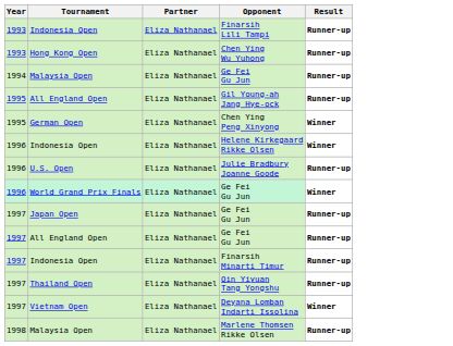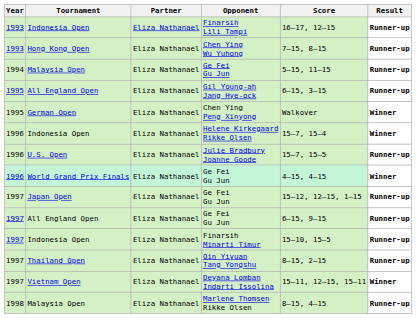 <table class="sortable wikitable" style="font-size: 90%;">
 <tr>
 <th>Year</th>
 <th>Tournament</th>
 <th>Partner</th>
 <th>Opponent</th>
+<th>Score</th>
 <th>Result</th>
 </tr>
 <tr style="background:#D4F1C5">
 <td align="center"><a href='#'>1993</a></td>
 <td align="left"><a href='#'>Indonesia Open</a></td>
 <td align="left"> <a href='#'>Eliza Nathanael</a></td>
 <td align="left"> <a href='#'>Finarsih</a> <br>  <a href='#'>Lili Tampi</a></td>
+<td align="left">16–17, 12–15</td>
 <td style="text-align:left; background:white"> <strong>Runner-up</strong></td>
 </tr>
 <tr style="background:#D4F1C5">
 <td align="center"><a href='#'>1993</a></td>
 <td align="left"><a href='#'>Hong Kong Open</a></td>
 <td align="left"> Eliza Nathanael</td>
 <td align="left"> <a href='#'>Chen Ying</a> <br>  <a href='#'>Wu Yuhong</a></td>
+<td align="left">7–15, 8–15</td>
 <td style="text-align:left; background:white"> <strong>Runner-up</strong></td>
 </tr>
 <tr style="background:#D4F1C5">
 <td align="center">1994</td>
 <td align="left"><a href='#'>Malaysia Open</a></td>
 <td align="left"> Eliza Nathanael</td>
 <td align="left"> <a href='#'>Ge Fei</a> <br>  <a href='#'>Gu Jun</a></td>
+<td align="left">5–15, 11–15</td>
 <td style="text-align:left; background:white"> <strong>Runner-up</strong></td>
 </tr>
 <tr style="background:#D4F1C5">
 <td align="center"><a href='#'>1995</a></td>
 <td align="left"><a href='#'>All England Open</a></td>
 <td align="left"> Eliza Nathanael</td>
 <td align="left"> <a href='#'>Gil Young-ah</a> <br>  <a href='#'>Jang Hye-ock</a></td>
+<td align="left">6–15, 3–15</td>
 <td style="text-align:left; background:white"> <strong>Runner-up</strong></td>
 </tr>
 <tr style="background:#D4F1C5">
 <td align="center">1995</td>
 <td align="left"><a href='#'>German Open</a></td>
 <td align="left"> Eliza Nathanael</td>
 <td align="left"> Chen Ying <br>  <a href='#'>Peng Xinyong</a></td>
+<td align="left">Walkover</td>
 <td style="text-align:left; background:white"> <strong>Winner</strong></td>
 </tr>
 <tr style="background:#D4F1C5">
 <td align="center">1996</td>
 <td align="left">Indonesia Open</td>
 <td align="left"> Eliza Nathanael</td>
 <td align="left"> <a href='#'>Helene Kirkegaard</a> <br>  <a href='#'>Rikke Olsen</a></td>
+<td align="left">15–7, 15–4</td>
 <td style="text-align:left; background:white"> <strong>Winner</strong></td>
 </tr>
 <tr style="background:#D4F1C5">
 <td align="center">1996</td>
 <td align="left"><a href='#'>U.S. Open</a></td>
 <td align="left"> Eliza Nathanael</td>
 <td align="left"> <a href='#'>Julie Bradbury</a> <br>  <a href='#'>Joanne Goode</a></td>
+<td align="left">15–7, 15–5</td>
 <td style="text-align:left; background:white"> <strong>Runner-up</strong></td>
 </tr>
 <tr style="background:#C3F6D7">
 <td align="center"><a href='#'>1996</a></td>
 <td align="left"><a href='#'>World Grand Prix Finals</a></td>
 <td align="left"> Eliza Nathanael</td>
 <td align="left"> Ge Fei <br>  Gu Jun</td>
+<td align="left">4–15, 4–15</td>
 <td style="text-align:left; background:white"> <strong>Winner</strong></td>
 </tr>
 <tr style="background:#D4F1C5">
 <td align="center">1997</td>
 <td align="left"><a href='#'>Japan Open</a></td>
 <td align="left"> Eliza Nathanael</td>
 <td align="left"> Ge Fei <br>  Gu Jun</td>
+<td align="left">15–12, 12–15, 1–15</td>
 <td style="text-align:left; background:white"> <strong>Runner-up</strong></td>
 </tr>
 <tr style="background:#D4F1C5">
 <td align="center"><a href='#'>1997</a></td>
 <td align="left">All England Open</td>
 <td align="left"> Eliza Nathanael</td>
 <td align="left"> Ge Fei <br>  Gu Jun</td>
+<td align="left">6–15, 9–15</td>
 <td style="text-align:left; background:white"> <strong>Runner-up</strong></td>
 </tr>
 <tr style="background:#D4F1C5">
 <td align="center"><a href='#'>1997</a></td>
 <td align="left">Indonesia Open</td>
 <td align="left"> Eliza Nathanael</td>
 <td align="left"> Finarsih <br>  <a href='#'>Minarti Timur</a></td>
+<td align="left">15–10, 15–5</td>
 <td style="text-align:left; background:white"> <strong>Runner-up</strong></td>
 </tr>
 <tr style="background:#D4F1C5">
 <td align="center">1997</td>
 <td align="left"><a href='#'>Thailand Open</a></td>
 <td align="left"> Eliza Nathanael</td>
 <td align="left"> <a href='#'>Qin Yiyuan</a> <br>  <a href='#'>Tang Yongshu</a></td>
+<td align="left">8–15, 2–15</td>
 <td style="text-align:left; background:white"> <strong>Runner-up</strong></td>
 </tr>
 <tr style="background:#D4F1C5">
 <td align="center">1997</td>
 <td align="left"><a href='#'>Vietnam Open</a></td>
 <td align="left"> Eliza Nathanael</td>
 <td align="left"> <a href='#'>Deyana Lomban</a> <br>  <a href='#'>Indarti Issolina</a></td>
+<td align="left">15–11, 12–15, 15–11</td>
 <td style="text-align:left; background:white"> <strong>Winner</strong></td>
 </tr>
 <tr style="background:#D4F1C5">
 <td align="center">1998</td>
 <td align="left">Malaysia Open</td>
 <td align="left"> Eliza Nathanael</td>
 <td align="left"> <a href='#'>Marlene Thomsen</a> <br>  Rikke Olsen</td>
+<td align="left">8–15, 4–15</td>
 <td style="text-align:left; background:white"> <strong>Runner-up</strong></td>
 </tr>
 </table>
